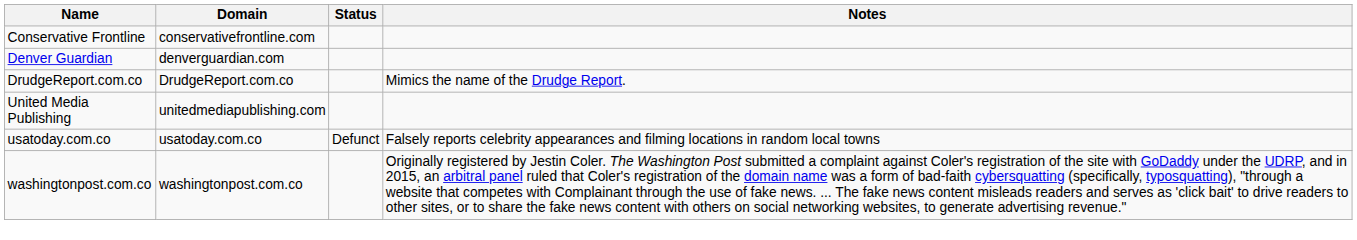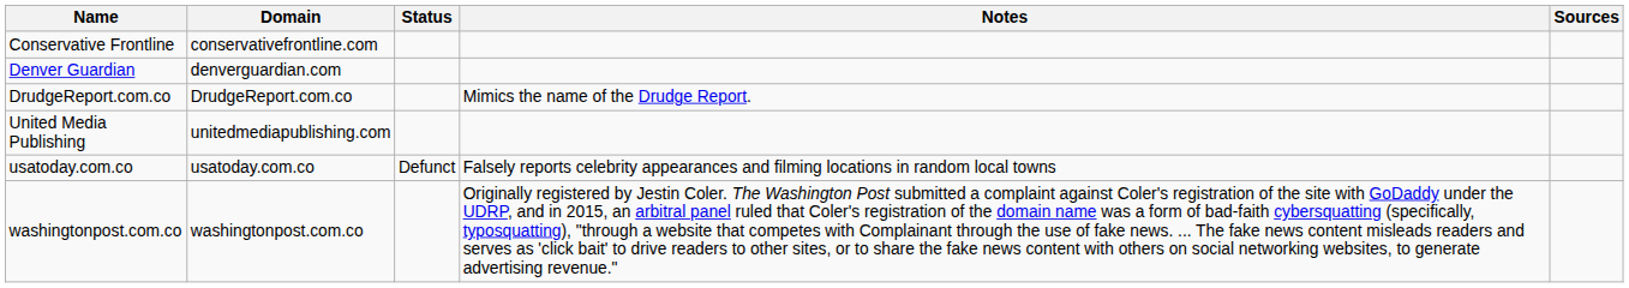 <table class="wikitable sortable mw-collapsible">
 <tr>
 <th>Name</th>
 <th>Domain</th>
 <th>Status</th>
 <th class="sortable">Notes</th>
+<th class="unsortable">Sources</th>
 </tr>
 <tr>
 <td>Conservative Frontline</td>
 <td>conservativefrontline.com</td>
+<td></td>
 <td></td>
 <td></td>
 </tr>
 <tr>
 <td><a href='#'>Denver Guardian</a></td>
 <td>denverguardian.com</td>
 <td></td>
 <td></td>
+<td></td>
 </tr>
 <tr>
 <td>DrudgeReport.com.co</td>
 <td>DrudgeReport.com.co</td>
 <td></td>
 <td>Mimics the name of the <a href='#'>Drudge Report</a>.</td>
+<td></td>
 </tr>
 <tr>
 <td>United Media Publishing</td>
 <td>unitedmediapublishing.com</td>
+<td></td>
 <td></td>
 <td></td>
 </tr>
 <tr>
 <td>usatoday.com.co</td>
 <td>usatoday.com.co</td>
 <td>Defunct</td>
 <td>Falsely reports celebrity appearances and filming locations in random local towns</td>
+<td></td>
 </tr>
 <tr>
 <td>washingtonpost.com.co</td>
 <td>washingtonpost.com.co</td>
 <td></td>
 <td>Originally registered by Jestin Coler. <em>The Washington Post</em> submitted a complaint against Coler's registration of the site with <a href='#'>GoDaddy</a> under the <a href='#'>UDRP</a>, and in 2015, an <a href='#'>arbitral panel</a> ruled that Coler's registration of the <a href='#'>domain name</a> was a form of bad-faith <a href='#'>cybersquatting</a> (specifically, <a href='#'>typosquatting</a>), "through a website that competes with Complainant through the use of fake news. ... The fake news content misleads readers and serves as 'click bait' to drive readers to other sites, or to share the fake news content with others on social networking websites, to generate advertising revenue."</td>
+<td></td>
 </tr>
 </table>
